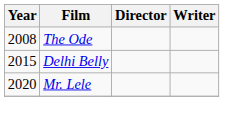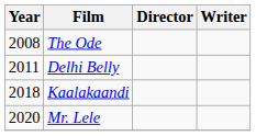 <table class="wikitable sortable">
 <tr>
 <th>Year</th>
 <th>Film</th>
 <th>Director</th>
 <th>Writer</th>
 </tr>
 <tr>
 <td>2008</td>
 <td><em><a href='#'>The Ode</a></em></td>
 <td></td>
 <td></td>
 </tr>
 <tr>
-<td>2015</td>
+<td>2011</td>
 <td><em><a href='#'>Delhi Belly</a></em></td>
+<td></td>
+<td></td>
+</tr>
+<tr>
+<td>2018</td>
+<td><em><a href='#'>Kaalakaandi</a></em></td>
 <td></td>
 <td></td>
 </tr>
 <tr>
 <td>2020</td>
 <td><em><a href='#'>Mr. Lele</a></em></td>
 <td></td>
 <td></td>
 </tr>
 <tr>
 </tr>
 </table>
